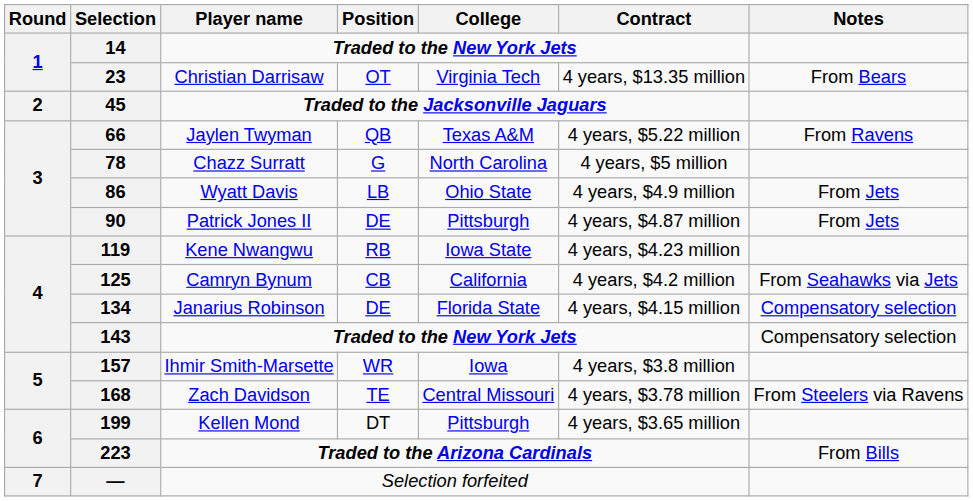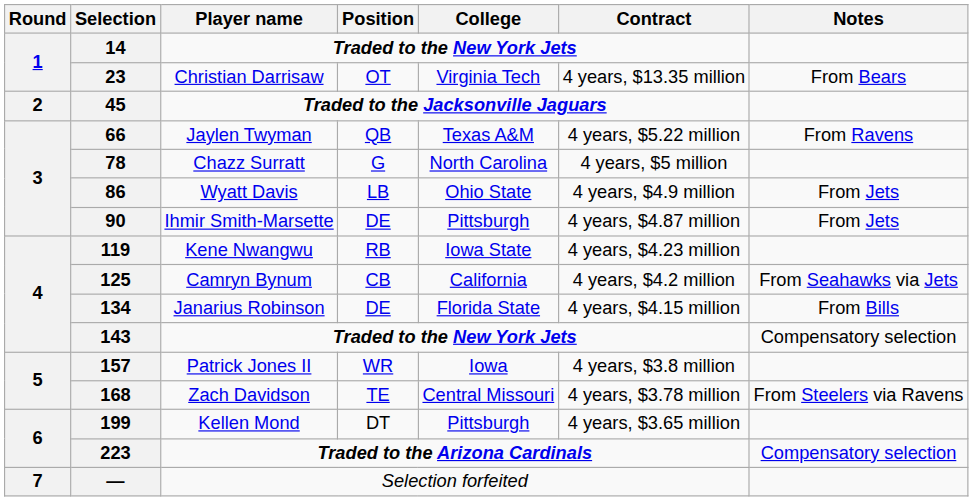 <table class="wikitable" style="text-align:center">
 <tr>
 <th>Round</th>
 <th>Selection</th>
 <th>Player name</th>
 <th>Position</th>
 <th>College</th>
 <th>Contract</th>
 <th>Notes</th>
 </tr>
 <tr>
 <th rowspan="2"><a href='#'>1</a></th>
 <th>14</th>
 <td colspan="4"><strong><em>Traded to the <a href='#'>New York Jets</a></em></strong></td>
 <td></td>
 </tr>
 <tr>
 <th>23</th>
 <td><a href='#'>Christian Darrisaw</a></td>
 <td><a href='#'>OT</a></td>
 <td><a href='#'>Virginia Tech</a></td>
 <td>4 years, $13.35 million</td>
 <td>From <a href='#'>Bears</a></td>
 </tr>
 <tr>
 <th>2</th>
 <th>45</th>
 <td colspan="4"><strong><em>Traded to the <a href='#'>Jacksonville Jaguars</a></em></strong></td>
 <td></td>
 </tr>
 <tr>
 <th rowspan="4">3</th>
 <th>66</th>
 <td><a href='#'>Jaylen Twyman</a></td>
 <td><a href='#'>QB</a></td>
 <td><a href='#'>Texas A&M</a></td>
 <td>4 years, $5.22 million</td>
 <td>From <a href='#'>Ravens</a></td>
 </tr>
 <tr>
 <th>78</th>
 <td><a href='#'>Chazz Surratt</a></td>
 <td><a href='#'>G</a></td>
 <td><a href='#'>North Carolina</a></td>
 <td>4 years, $5 million</td>
 <td></td>
 </tr>
 <tr>
 <th>86</th>
 <td><a href='#'>Wyatt Davis</a></td>
 <td><a href='#'>LB</a></td>
 <td><a href='#'>Ohio State</a></td>
 <td>4 years, $4.9 million</td>
 <td>From <a href='#'>Jets</a></td>
 </tr>
 <tr>
 <th>90</th>
-<td><a href='#'>Patrick Jones II</a></td>
+<td><a href='#'>Ihmir Smith-Marsette</a></td>
 <td><a href='#'>DE</a></td>
 <td><a href='#'>Pittsburgh</a></td>
 <td>4 years, $4.87 million</td>
 <td>From <a href='#'>Jets</a></td>
 </tr>
 <tr>
 <th rowspan="4">4</th>
 <th>119</th>
 <td><a href='#'>Kene Nwangwu</a></td>
 <td><a href='#'>RB</a></td>
 <td><a href='#'>Iowa State</a></td>
 <td>4 years, $4.23 million</td>
 <td></td>
 </tr>
 <tr>
 <th>125</th>
 <td><a href='#'>Camryn Bynum</a></td>
 <td><a href='#'>CB</a></td>
 <td><a href='#'>California</a></td>
 <td>4 years, $4.2 million</td>
 <td>From <a href='#'>Seahawks</a> via <a href='#'>Jets</a></td>
 </tr>
 <tr>
 <th>134</th>
 <td><a href='#'>Janarius Robinson</a></td>
 <td><a href='#'>DE</a></td>
 <td><a href='#'>Florida State</a></td>
 <td>4 years, $4.15 million</td>
-<td><a href='#'>Compensatory selection</a></td>
+<td>From <a href='#'>Bills</a></td>
 </tr>
 <tr>
 <th>143</th>
 <td colspan="4"><strong><em>Traded to the <a href='#'>New York Jets</a></em></strong></td>
 <td>Compensatory selection</td>
 </tr>
 <tr>
 <th rowspan="2">5</th>
 <th>157</th>
-<td><a href='#'>Ihmir Smith-Marsette</a></td>
+<td><a href='#'>Patrick Jones II</a></td>
 <td><a href='#'>WR</a></td>
 <td><a href='#'>Iowa</a></td>
 <td>4 years, $3.8 million</td>
 <td></td>
 </tr>
 <tr>
 <th>168</th>
 <td><a href='#'>Zach Davidson</a></td>
 <td><a href='#'>TE</a></td>
 <td><a href='#'>Central Missouri</a></td>
 <td>4 years, $3.78 million</td>
 <td>From <a href='#'>Steelers</a> via Ravens</td>
 </tr>
 <tr>
 <th rowspan="2">6</th>
 <th>199</th>
 <td><a href='#'>Kellen Mond</a></td>
 <td>DT</td>
 <td><a href='#'>Pittsburgh</a></td>
 <td>4 years, $3.65 million</td>
 <td></td>
 </tr>
 <tr>
 <th>223</th>
 <td colspan="4"><strong><em>Traded to the <a href='#'>Arizona Cardinals</a></em></strong></td>
-<td>From <a href='#'>Bills</a></td>
+<td><a href='#'>Compensatory selection</a></td>
 </tr>
 <tr>
 <th>7</th>
 <th>—</th>
 <td colspan="4"><em>Selection forfeited</em></td>
 <td></td>
 </tr>
 </table>
